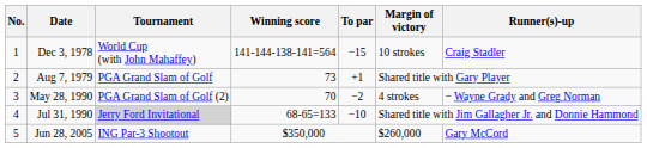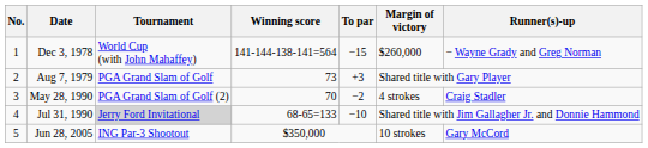 <table class="wikitable" style="font-size:95%;">
 <tr>
 <th>No.</th>
 <th>Date</th>
 <th>Tournament</th>
 <th>Winning score</th>
 <th>To par</th>
 <th>Margin of<br>victory</th>
 <th>Runner(s)-up</th>
 </tr>
 <tr>
 <td align=center>1</td>
 <td align=right>Dec 3, 1978</td>
 <td><a href='#'>World Cup</a><br>(with  <a href='#'>John Mahaffey</a>)</td>
 <td align=right>141-144-138-141=564</td>
 <td align=center>−15</td>
-<td>10 strokes</td>
-<td> <a href='#'>Craig Stadler</a></td>
+<td>$260,000</td>
+<td> − <a href='#'>Wayne Grady</a> and <a href='#'>Greg Norman</a></td>
 </tr>
 <tr>
 <td align=center>2</td>
 <td align=right>Aug 7, 1979</td>
 <td><a href='#'>PGA Grand Slam of Golf</a></td>
 <td align=right>73</td>
-<td align=center>+1</td>
+<td align=center>+3</td>
 <td colspan=2>Shared title with  <a href='#'>Gary Player</a></td>
 </tr>
 <tr>
 <td align=center>3</td>
 <td align=right>May 28, 1990</td>
 <td><a href='#'>PGA Grand Slam of Golf</a> (2)</td>
 <td align=right>70</td>
 <td align=center>−2</td>
 <td>4 strokes</td>
-<td> − <a href='#'>Wayne Grady</a> and <a href='#'>Greg Norman</a></td>
+<td> <a href='#'>Craig Stadler</a></td>
 </tr>
 <tr>
 <td align=center>4</td>
 <td align=right>Jul 31, 1990</td>
 <td style="background: lightgrey;"><a href='#'>Jerry Ford Invitational</a></td>
 <td align=right>68-65=133</td>
 <td align=center>−10</td>
 <td colspan=2>Shared title with  <a href='#'>Jim Gallagher Jr.</a> and  <a href='#'>Donnie Hammond</a></td>
 </tr>
 <tr>
 <td align=center>5</td>
 <td align=right>Jun 28, 2005</td>
 <td><a href='#'>ING Par-3 Shootout</a></td>
 <td colspan=2 align=center>$350,000</td>
-<td>$260,000</td>
+<td>10 strokes</td>
 <td> <a href='#'>Gary McCord</a></td>
 </tr>
 </table>
